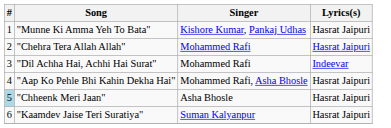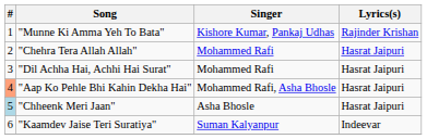 <table class="wikitable" style="font-size:95%;">
 <tr>
 <th>#</th>
 <th>Song</th>
 <th>Singer</th>
 <th>Lyrics(s)</th>
 </tr>
 <tr>
 <td>1</td>
 <td>"Munne Ki Amma Yeh To Bata"</td>
 <td><a href='#'>Kishore Kumar</a>, <a href='#'>Pankaj Udhas</a></td>
-<td>Hasrat Jaipuri</td>
+<td><a href='#'>Rajinder Krishan</a></td>
 </tr>
 <tr>
 <td>2</td>
 <td>"Chehra Tera Allah Allah"</td>
 <td><a href='#'>Mohammed Rafi</a></td>
 <td><a href='#'>Hasrat Jaipuri</a></td>
 </tr>
 <tr>
 <td>3</td>
 <td>"Dil Achha Hai, Achhi Hai Surat"</td>
 <td>Mohammed Rafi</td>
-<td><a href='#'>Indeevar</a></td>
+<td>Hasrat Jaipuri</td>
 </tr>
 <tr>
-<td>4</td>
+<td style="background: lightsalmon;">4</td>
 <td>"Aap Ko Pehle Bhi Kahin Dekha Hai"</td>
 <td>Mohammed Rafi, <a href='#'>Asha Bhosle</a></td>
 <td>Hasrat Jaipuri</td>
 </tr>
 <tr>
 <td style="background: lightblue;">5</td>
 <td>"Chheenk Meri Jaan"</td>
 <td>Asha Bhosle</td>
 <td>Hasrat Jaipuri</td>
 </tr>
 <tr>
 <td>6</td>
 <td>"Kaamdev Jaise Teri Suratiya"</td>
 <td><a href='#'>Suman Kalyanpur</a></td>
-<td>Hasrat Jaipuri</td>
+<td>Indeevar</td>
 </tr>
 <tr>
 </tr>
 </table>
